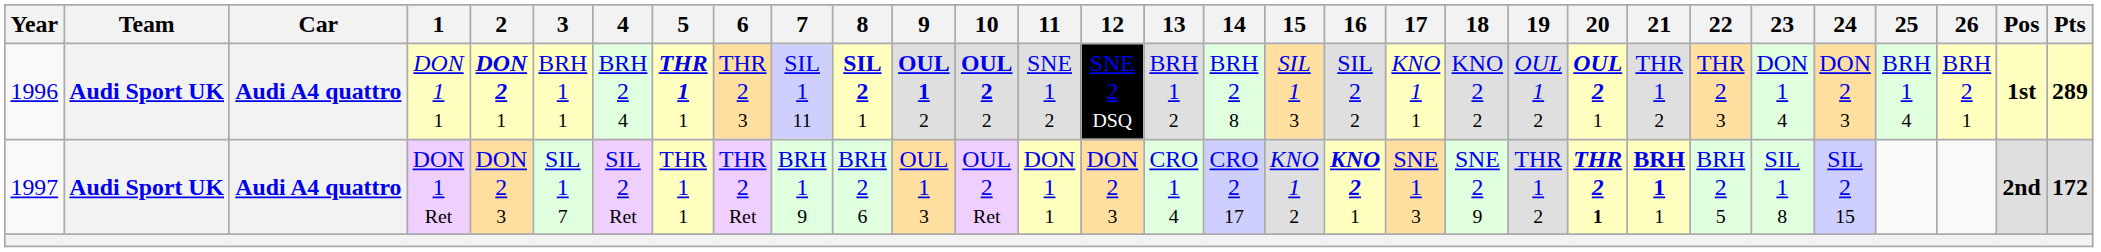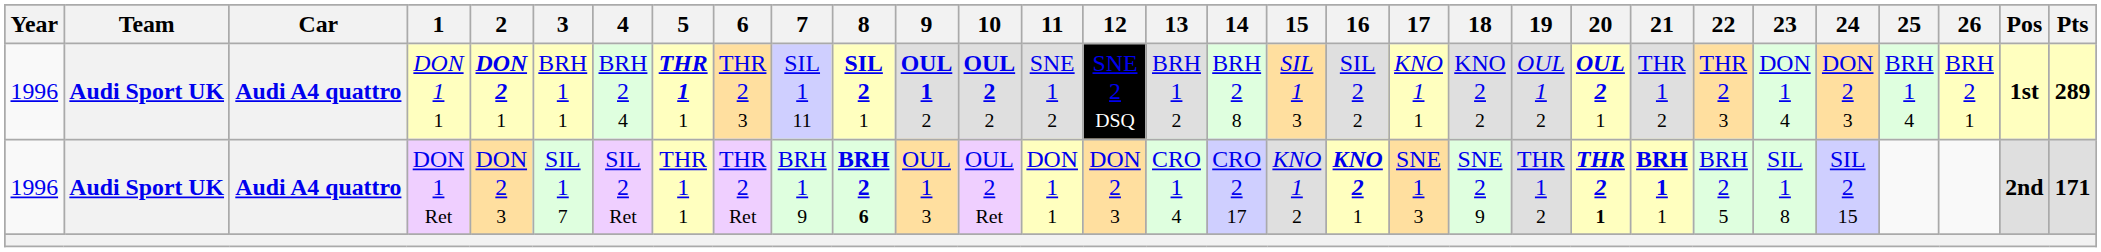 <table class="wikitable" style="text-align:center; font-size:85%">
 <tr>
 <th>Year</th>
 <th>Team</th>
 <th>Car</th>
 <th>1</th>
 <th>2</th>
 <th>3</th>
 <th>4</th>
 <th>5</th>
 <th>6</th>
 <th>7</th>
 <th>8</th>
 <th>9</th>
 <th>10</th>
 <th>11</th>
 <th>12</th>
 <th>13</th>
 <th>14</th>
 <th>15</th>
 <th>16</th>
 <th>17</th>
 <th>18</th>
 <th>19</th>
 <th>20</th>
 <th>21</th>
 <th>22</th>
 <th>23</th>
 <th>24</th>
 <th>25</th>
 <th>26</th>
 <th>Pos</th>
 <th>Pts</th>
 </tr>
 <tr>
 <td><a href='#'>1996</a></td>
 <th nowrap><a href='#'>Audi Sport UK</a></th>
 <th nowrap><a href='#'>Audi A4 quattro</a></th>
 <td style="background:#FFFFBF;"><em><a href='#'>DON<br>1</a></em><br><small>1</small></td>
 <td style="background:#FFFFBF;"><strong><em><a href='#'>DON<br>2</a></em></strong><br><small>1</small></td>
 <td style="background:#FFFFBF;"><a href='#'>BRH<br>1</a><br><small>1</small></td>
 <td style="background:#DFFFDF;"><a href='#'>BRH<br>2</a><br><small>4</small></td>
 <td style="background:#FFFFBF;"><strong><em><a href='#'>THR<br>1</a></em></strong><br><small>1</small></td>
 <td style="background:#FFDF9F;"><a href='#'>THR<br>2</a><br><small>3</small></td>
 <td style="background:#CFCFFF;"><a href='#'>SIL<br>1</a><br><small>11</small></td>
 <td style="background:#FFFFBF;"><strong><a href='#'>SIL<br>2</a></strong><br><small>1</small></td>
 <td style="background:#DFDFDF;"><strong><a href='#'>OUL<br>1</a></strong><br><small>2</small></td>
 <td style="background:#DFDFDF;"><strong><a href='#'>OUL<br>2</a></strong><br><small>2</small></td>
 <td style="background:#DFDFDF;"><a href='#'>SNE<br>1</a><br><small>2</small></td>
 <td style="background:#000000; color:white"><a href='#'><span>SNE<br>2</span></a><br><small>DSQ</small></td>
 <td style="background:#DFDFDF;"><a href='#'>BRH<br>1</a><br><small>2</small></td>
 <td style="background:#DFFFDF;"><a href='#'>BRH<br>2</a><br><small>8</small></td>
 <td style="background:#FFDF9F;"><em><a href='#'>SIL<br>1</a></em><br><small>3</small></td>
 <td style="background:#DFDFDF;"><a href='#'>SIL<br>2</a><br><small>2</small></td>
 <td style="background:#FFFFBF;"><em><a href='#'>KNO<br>1</a></em><br><small>1</small></td>
 <td style="background:#DFDFDF;"><a href='#'>KNO<br>2</a><br><small>2</small></td>
 <td style="background:#DFDFDF;"><em><a href='#'>OUL<br>1</a></em><br><small>2</small></td>
 <td style="background:#FFFFBF;"><strong><em><a href='#'>OUL<br>2</a></em></strong><br><small>1</small></td>
 <td style="background:#DFDFDF;"><a href='#'>THR<br>1</a><br><small>2</small></td>
 <td style="background:#FFDF9F;"><a href='#'>THR<br>2</a><br><small>3</small></td>
 <td style="background:#DFFFDF;"><a href='#'>DON<br>1</a><br><small>4</small></td>
 <td style="background:#FFDF9F;"><a href='#'>DON<br>2</a><br><small>3</small></td>
 <td style="background:#DFFFDF;"><a href='#'>BRH<br>1</a><br><small>4</small></td>
 <td style="background:#FFFFBF;"><a href='#'>BRH<br>2</a><br><small>1</small></td>
 <td style="background:#FFFFBF;"><strong>1st</strong></td>
 <td style="background:#FFFFBF;"><strong>289</strong></td>
 </tr>
 <tr>
-<td><a href='#'>1997</a></td>
+<td><a href='#'>1996</a></td>
 <th nowrap><a href='#'>Audi Sport UK</a></th>
 <th nowrap><a href='#'>Audi A4 quattro</a></th>
 <td style="background:#EFCFFF;"><a href='#'>DON<br>1</a><br><small>Ret</small></td>
 <td style="background:#FFDF9F;"><a href='#'>DON<br>2</a><br><small>3</small></td>
 <td style="background:#DFFFDF;"><a href='#'>SIL<br>1</a><br><small>7</small></td>
 <td style="background:#EFCFFF;"><a href='#'>SIL<br>2</a><br><small>Ret</small></td>
 <td style="background:#FFFFBF;"><a href='#'>THR<br>1</a><br><small>1</small></td>
 <td style="background:#EFCFFF;"><a href='#'>THR<br>2</a><br><small>Ret</small></td>
 <td style="background:#DFFFDF;"><a href='#'>BRH<br>1</a><br><small>9</small></td>
-<td style="background:#DFFFDF;"><a href='#'>BRH<br>2</a><br><small>6</small></td>
+<td style="background:#DFFFDF;"><strong><a href='#'>BRH<br>2</a><br><small>6</small></strong></td>
 <td style="background:#FFDF9F;"><a href='#'>OUL<br>1</a><br><small>3</small></td>
 <td style="background:#EFCFFF;"><a href='#'>OUL<br>2</a><br><small>Ret</small></td>
 <td style="background:#FFFFBF;"><a href='#'>DON<br>1</a><br><small>1</small></td>
 <td style="background:#FFDF9F;"><a href='#'>DON<br>2</a><br><small>3</small></td>
 <td style="background:#DFFFDF;"><a href='#'>CRO<br>1</a><br><small>4</small></td>
 <td style="background:#CFCFFF;"><a href='#'>CRO<br>2</a><br><small>17</small></td>
 <td style="background:#DFDFDF;"><em><a href='#'>KNO<br>1</a></em><br><small>2</small></td>
 <td style="background:#FFFFBF;"><strong><em><a href='#'>KNO<br>2</a></em></strong><br><small>1</small></td>
 <td style="background:#FFDF9F;"><a href='#'>SNE<br>1</a><br><small>3</small></td>
 <td style="background:#DFFFDF;"><a href='#'>SNE<br>2</a><br><small>9</small></td>
 <td style="background:#DFDFDF;"><a href='#'>THR<br>1</a><br><small>2</small></td>
 <td style="background:#FFFFBF;"><strong><em><a href='#'>THR<br>2</a></em><br><small>1</small></strong></td>
 <td style="background:#FFFFBF;"><strong><a href='#'>BRH<br>1</a></strong><br><small>1</small></td>
 <td style="background:#DFFFDF;"><a href='#'>BRH<br>2</a><br><small>5</small></td>
 <td style="background:#DFFFDF;"><a href='#'>SIL<br>1</a><br><small>8</small></td>
 <td style="background:#CFCFFF;"><a href='#'>SIL<br>2</a><br><small>15</small></td>
 <td></td>
 <td></td>
 <td style="background:#DFDFDF;"><strong>2nd</strong></td>
-<td style="background:#DFDFDF;"><strong>172</strong></td>
+<td style="background:#DFDFDF;"><strong>171</strong></td>
 </tr>
 <tr>
 <th colspan="31"></th>
 </tr>
 </table>
